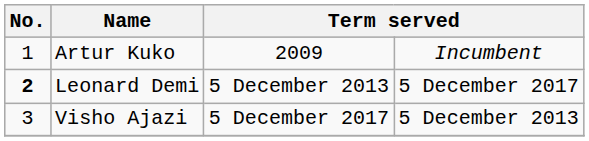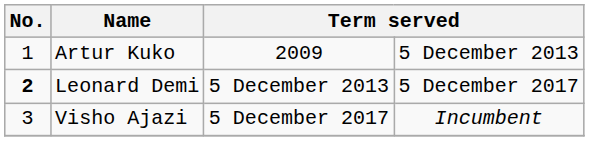 <table class="wikitable">
 <tr>
 <th>No.</th>
 <th>Name</th>
 <th colspan="2">Term served</th>
 </tr>
 <tr>
 <td align="center">1</td>
 <td>Artur Kuko</td>
 <td align="center">2009</td>
-<td align="center"><em>Incumbent</em></td>
+<td align="center">5 December 2013</td>
 </tr>
 <tr>
 <td align="center"><strong>2</strong></td>
 <td>Leonard Demi</td>
 <td align="center">5 December 2013</td>
 <td align="center">5 December 2017</td>
 </tr>
 <tr>
 <td align="center">3</td>
 <td>Visho Ajazi</td>
 <td align="center">5 December 2017</td>
-<td align="center">5 December 2013</td>
+<td align="center"><em>Incumbent</em></td>
 </tr>
 <tr>
 </tr>
 </table>
